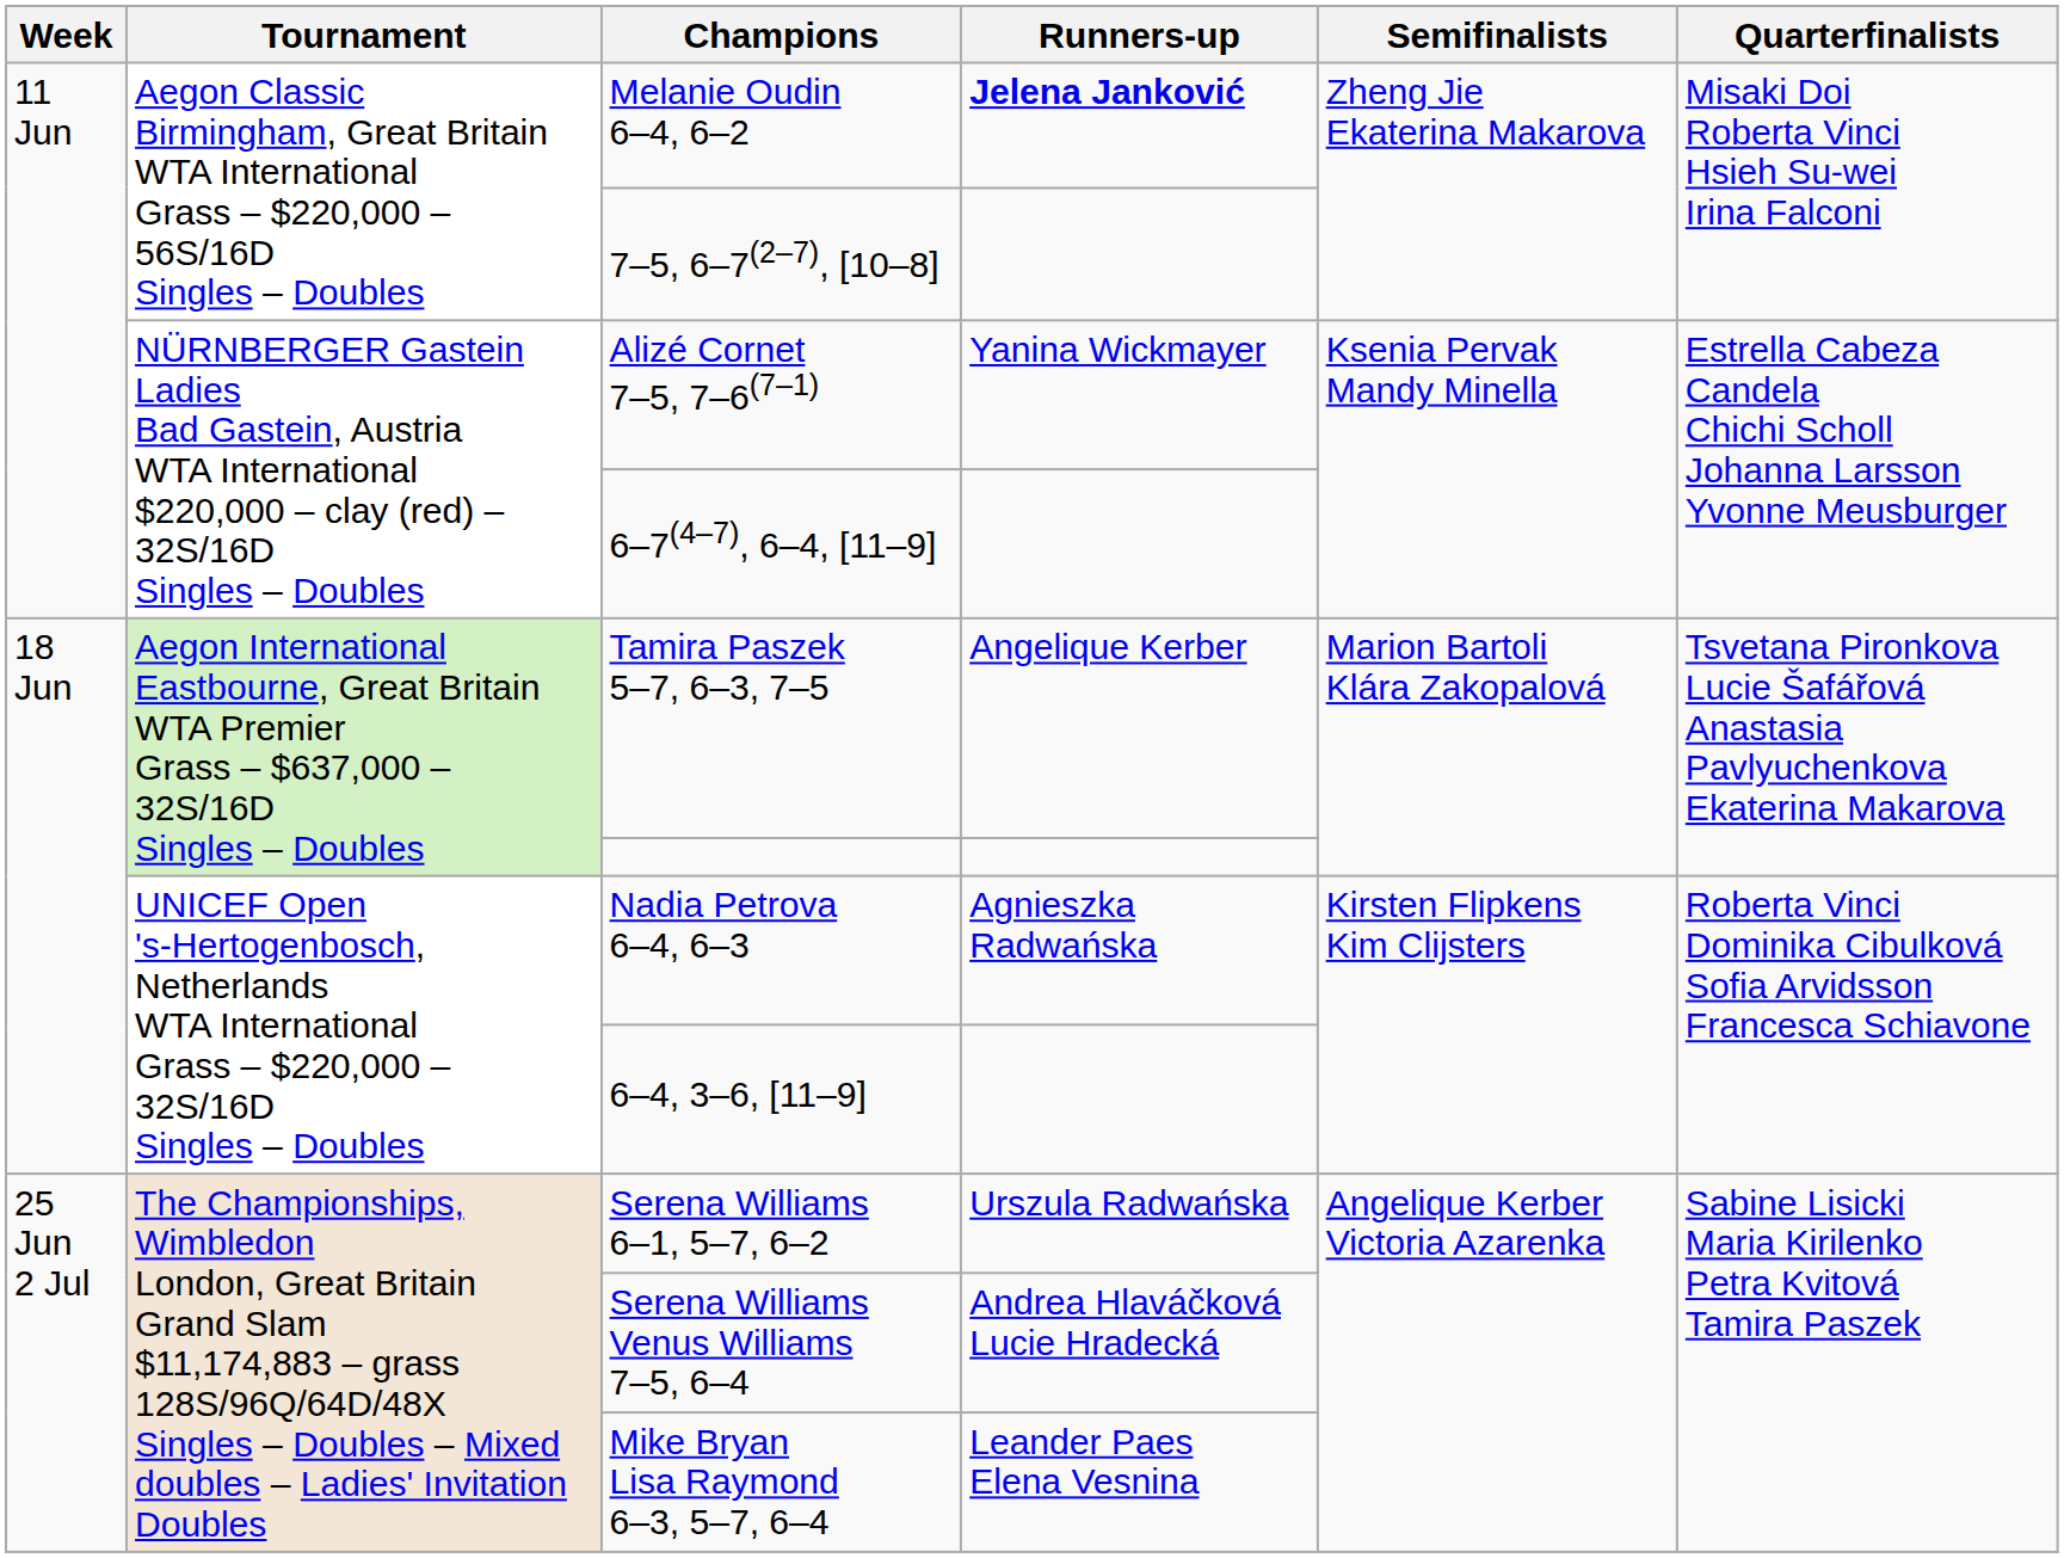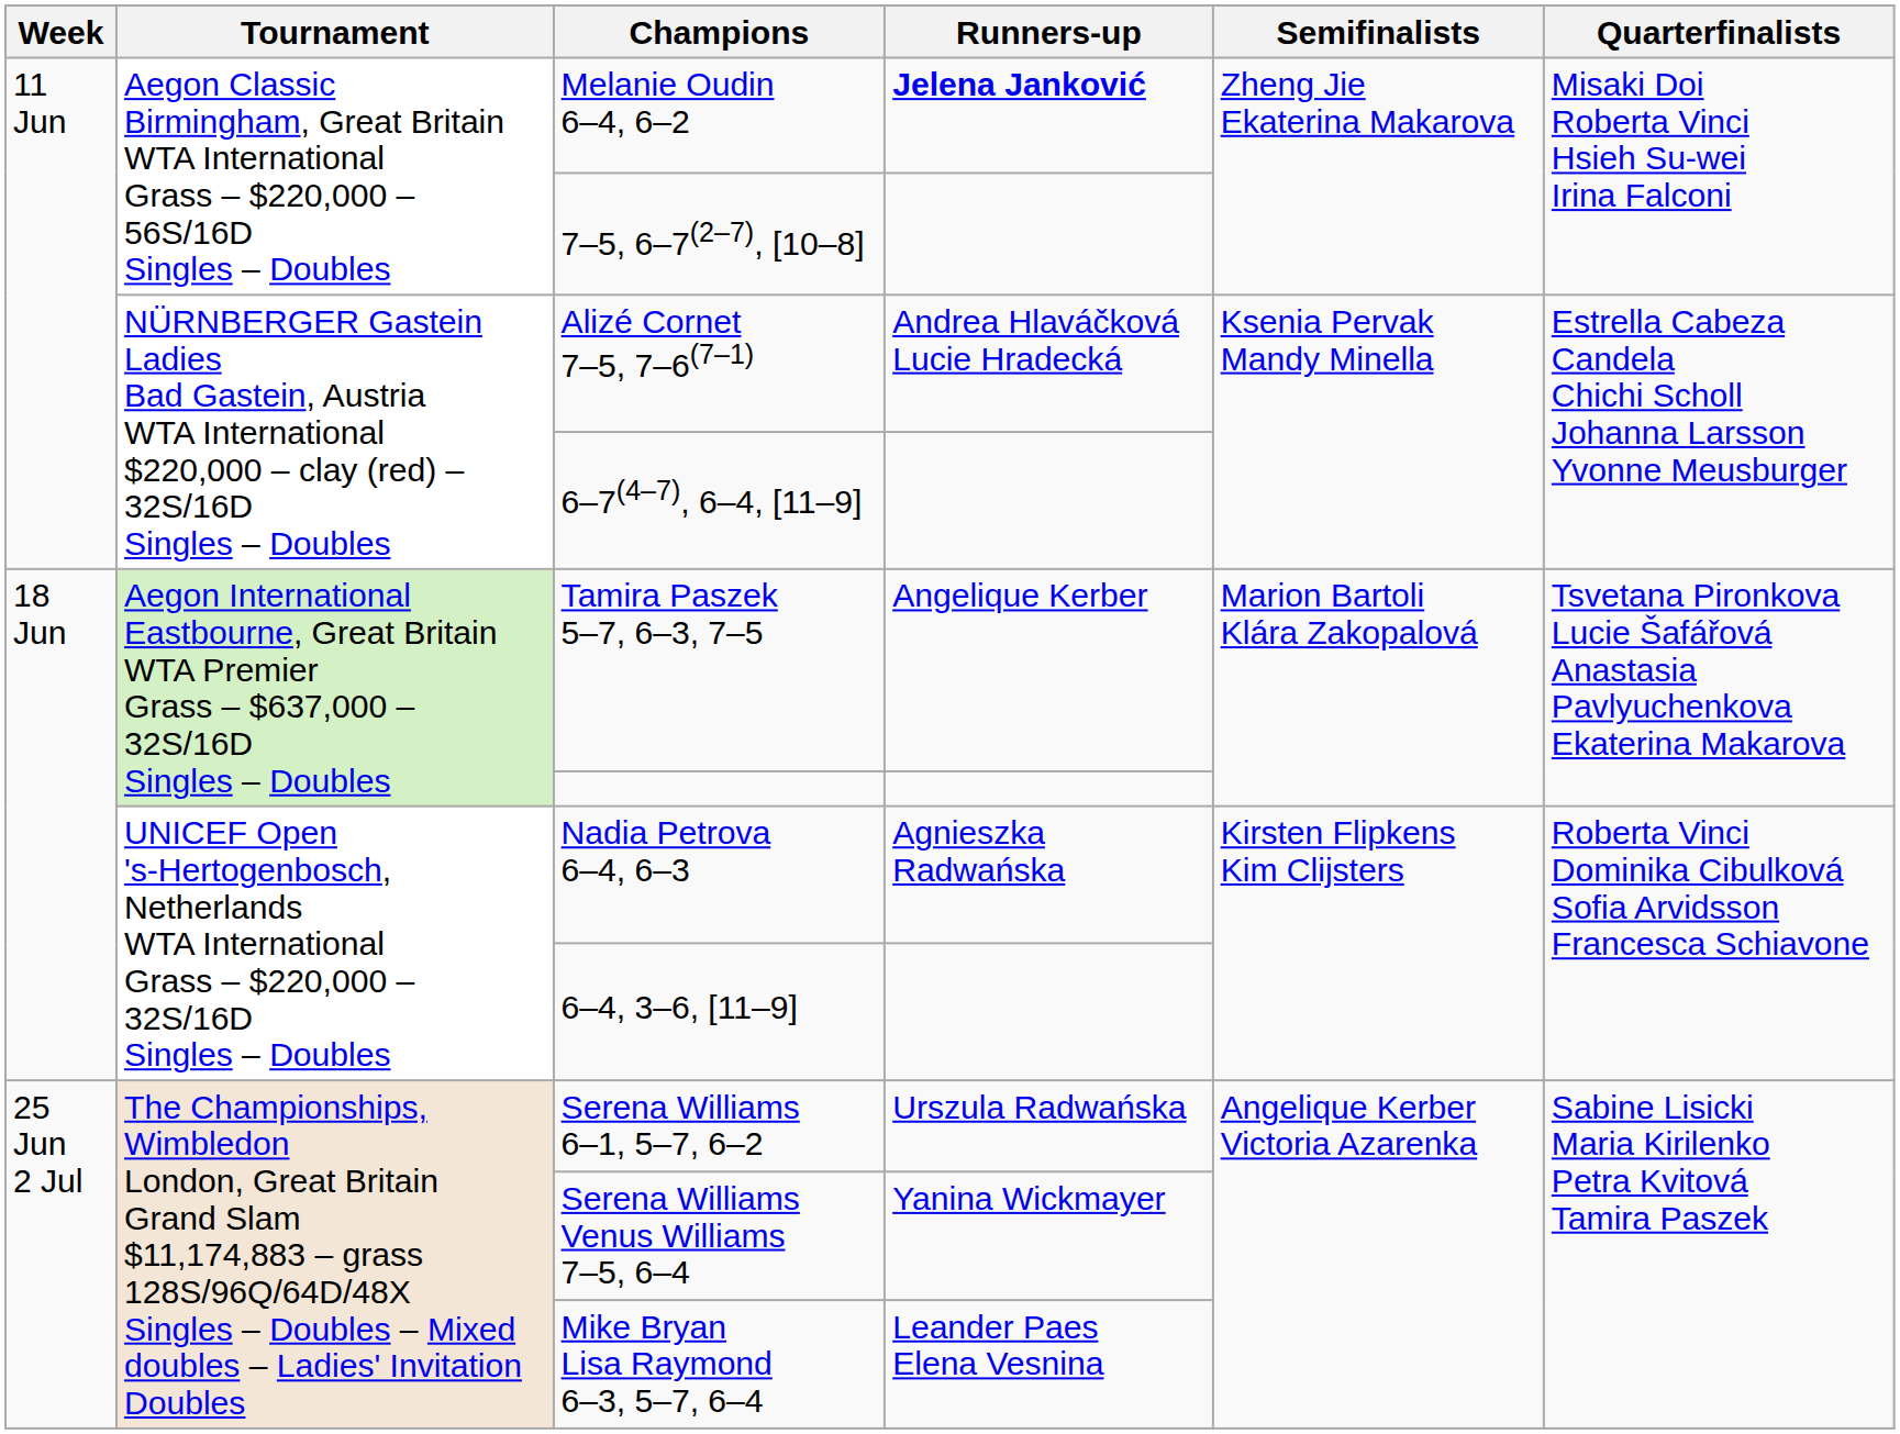 <table class=wikitable style=font-size:95%>
 <tr>
 <th style="width:48px;">Week</th>
 <th style="width:248px;">Tournament</th>
 <th style="width:200px;">Champions</th>
 <th style="width:200px;">Runners-up</th>
 <th style="width:190px;">Semifinalists</th>
 <th style="width:190px;">Quarterfinalists</th>
 </tr>
 <tr valign=top>
 <td rowspan=4>11 Jun</td>
 <td style="background:#fff;" rowspan="2"><a href='#'>Aegon Classic</a><br><a href='#'>Birmingham</a>, Great Britain<br>WTA International<br>Grass – $220,000 – 56S/16D<br><a href='#'>Singles</a> – <a href='#'>Doubles</a></td>
 <td> <a href='#'>Melanie Oudin</a><br>6–4, 6–2</td>
 <td><strong> <a href='#'>Jelena Janković</a></strong></td>
 <td rowspan=2> <a href='#'>Zheng Jie</a> <br>  <a href='#'>Ekaterina Makarova</a></td>
 <td rowspan=2> <a href='#'>Misaki Doi</a><br>  <a href='#'>Roberta Vinci</a> <br>  <a href='#'>Hsieh Su-wei</a> <br>  <a href='#'>Irina Falconi</a></td>
 </tr>
 <tr valign=top>
 <td><br> 7–5, 6–7<sup>(2–7)</sup>, [10–8]</td>
 <td></td>
 </tr>
 <tr valign=top>
 <td style="background:#fff;" rowspan="2"><a href='#'>NÜRNBERGER Gastein Ladies</a><br><a href='#'>Bad Gastein</a>, Austria<br>WTA International<br>$220,000 – clay (red) – 32S/16D<br><a href='#'>Singles</a> – <a href='#'>Doubles</a></td>
 <td> <a href='#'>Alizé Cornet</a><br>7–5, 7–6<sup>(7–1)</sup></td>
-<td> <a href='#'>Yanina Wickmayer</a></td>
+<td> <a href='#'>Andrea Hlaváčková</a> <br>  <a href='#'>Lucie Hradecká</a></td>
 <td rowspan=2> <a href='#'>Ksenia Pervak</a> <br>  <a href='#'>Mandy Minella</a></td>
 <td rowspan=2> <a href='#'>Estrella Cabeza Candela</a> <br>  <a href='#'>Chichi Scholl</a> <br>  <a href='#'>Johanna Larsson</a> <br>  <a href='#'>Yvonne Meusburger</a></td>
 </tr>
 <tr valign=top>
 <td><br> 6–7<sup>(4–7)</sup>, 6–4, [11–9]</td>
 <td></td>
 </tr>
 <tr valign=top>
 <td rowspan=4>18 Jun</td>
 <td style="background:#D4F1C5;" rowspan="2"><a href='#'>Aegon International</a><br><a href='#'>Eastbourne</a>, Great Britain<br>WTA Premier<br>Grass – $637,000 – 32S/16D<br><a href='#'>Singles</a> – <a href='#'>Doubles</a></td>
 <td> <a href='#'>Tamira Paszek</a><br>5–7, 6–3, 7–5</td>
 <td> <a href='#'>Angelique Kerber</a></td>
 <td rowspan=2> <a href='#'>Marion Bartoli</a> <br>  <a href='#'>Klára Zakopalová</a></td>
 <td rowspan=2> <a href='#'>Tsvetana Pironkova</a> <br>  <a href='#'>Lucie Šafářová</a> <br>  <a href='#'>Anastasia Pavlyuchenkova</a> <br>  <a href='#'>Ekaterina Makarova</a></td>
 </tr>
 <tr valign=top>
 <td></td>
 </tr>
 <tr valign=top>
 <td style="background:#fff;" rowspan="2"><a href='#'>UNICEF Open</a><br><a href='#'>'s-Hertogenbosch</a>, Netherlands<br>WTA International<br>Grass – $220,000 – 32S/16D<br><a href='#'>Singles</a> – <a href='#'>Doubles</a></td>
 <td> <a href='#'>Nadia Petrova</a><br>6–4, 6–3</td>
 <td> <a href='#'>Agnieszka Radwańska</a></td>
 <td rowspan=2> <a href='#'>Kirsten Flipkens</a> <br>  <a href='#'>Kim Clijsters</a></td>
 <td rowspan=2> <a href='#'>Roberta Vinci</a> <br>  <a href='#'>Dominika Cibulková</a> <br>  <a href='#'>Sofia Arvidsson</a> <br>  <a href='#'>Francesca Schiavone</a></td>
 </tr>
 <tr valign=top>
 <td><br>6–4, 3–6, [11–9]</td>
 <td></td>
 </tr>
 <tr valign=top>
 <td rowspan=3>25 Jun <br>2 Jul</td>
 <td style="background:#F3E6D7;" rowspan="3"><a href='#'>The Championships, Wimbledon</a><br> London, Great Britain<br>Grand Slam<br>$11,174,883 – grass<br>128S/96Q/64D/48X<br><a href='#'>Singles</a> – <a href='#'>Doubles</a> – <a href='#'>Mixed doubles</a> – <a href='#'>Ladies' Invitation Doubles</a></td>
 <td> <a href='#'>Serena Williams</a><br>6–1, 5–7, 6–2</td>
 <td> <a href='#'>Urszula Radwańska</a></td>
 <td rowspan=3> <a href='#'>Angelique Kerber</a> <br>  <a href='#'>Victoria Azarenka</a></td>
 <td rowspan=3> <a href='#'>Sabine Lisicki</a> <br>  <a href='#'>Maria Kirilenko</a> <br>  <a href='#'>Petra Kvitová</a> <br>  <a href='#'>Tamira Paszek</a></td>
 </tr>
 <tr valign=top>
 <td> <a href='#'>Serena Williams</a> <br>  <a href='#'>Venus Williams</a> <br>7–5, 6–4</td>
-<td> <a href='#'>Andrea Hlaváčková</a> <br>  <a href='#'>Lucie Hradecká</a></td>
+<td> <a href='#'>Yanina Wickmayer</a></td>
 </tr>
 <tr valign=top>
 <td> <a href='#'>Mike Bryan</a> <br>  <a href='#'>Lisa Raymond</a> <br> 6–3, 5–7, 6–4</td>
 <td> <a href='#'>Leander Paes</a> <br>  <a href='#'>Elena Vesnina</a></td>
 </tr>
 </table>
